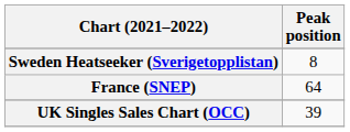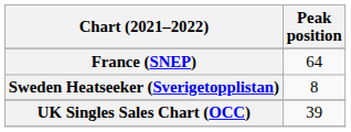 <table class="wikitable sortable plainrowheaders" style="text-align:center">
 <tr>
 <th scope="col">Chart (2021–2022)</th>
 <th scope="col">Peak<br>position</th>
 </tr>
 <tr>
 </tr>
 <tr>
+<th scope="row">France (<a href='#'>SNEP</a>)</th>
+<td>64</td>
+</tr>
+<tr>
 <th scope="row">Sweden Heatseeker (<a href='#'>Sverigetopplistan</a>)</th>
 <td>8</td>
-</tr>
-<tr>
-<th scope="row">France (<a href='#'>SNEP</a>)</th>
-<td>64</td>
 </tr>
 <tr>
 </tr>
 <tr>
 <th scope="row">UK Singles Sales Chart (<a href='#'>OCC</a>)</th>
 <td>39</td>
 </tr>
 <tr>
 </tr>
 </table>
